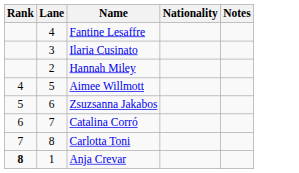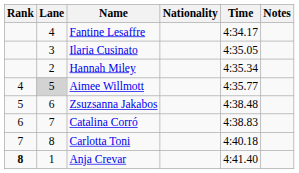 <table class="wikitable sortable" style="text-align:center">
 <tr>
 <th>Rank</th>
 <th>Lane</th>
 <th>Name</th>
 <th>Nationality</th>
+<th>Time</th>
 <th>Notes</th>
 </tr>
 <tr>
 <td></td>
 <td>4</td>
 <td align=left><a href='#'>Fantine Lesaffre</a></td>
 <td align=left></td>
+<td>4:34.17</td>
 <td></td>
 </tr>
 <tr>
 <td></td>
 <td>3</td>
 <td align=left><a href='#'>Ilaria Cusinato</a></td>
 <td align=left></td>
+<td>4:35.05</td>
 <td></td>
 </tr>
 <tr>
 <td></td>
 <td>2</td>
 <td align=left><a href='#'>Hannah Miley</a></td>
 <td align=left></td>
+<td>4:35.34</td>
 <td></td>
 </tr>
 <tr>
 <td>4</td>
-<td>5</td>
+<td style="background: lightgrey;">5</td>
 <td align=left><a href='#'>Aimee Willmott</a></td>
 <td align=left></td>
+<td>4:35.77</td>
 <td></td>
 </tr>
 <tr>
 <td>5</td>
 <td>6</td>
 <td align=left><a href='#'>Zsuzsanna Jakabos</a></td>
 <td align=left></td>
+<td>4:38.48</td>
 <td></td>
 </tr>
 <tr>
 <td>6</td>
 <td>7</td>
 <td align=left><a href='#'>Catalina Corró</a></td>
 <td align=left></td>
+<td>4:38.83</td>
 <td></td>
 </tr>
 <tr>
 <td>7</td>
 <td>8</td>
 <td align=left><a href='#'>Carlotta Toni</a></td>
 <td align=left></td>
+<td>4:40.18</td>
 <td></td>
 </tr>
 <tr>
 <td><strong>8</strong></td>
 <td>1</td>
 <td align=left><a href='#'>Anja Crevar</a></td>
 <td align=left></td>
+<td>4:41.40</td>
 <td></td>
 </tr>
 </table>
